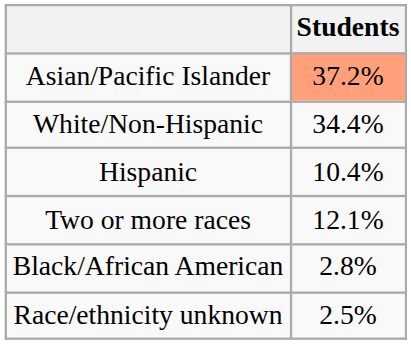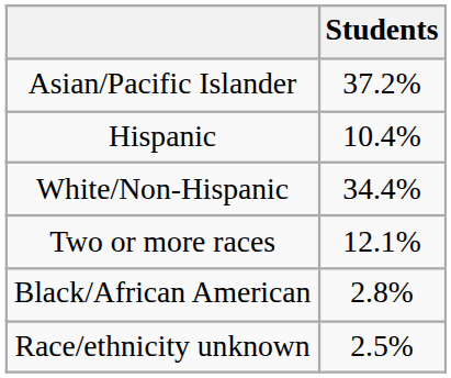 <table class="wikitable" style="float:RIGHT; text-align:center; font-size:75%; margin:auto">
 <tr>
 <th></th>
 <th>Students</th>
 </tr>
 <tr>
 <td>Asian/Pacific Islander</td>
-<td style="background: lightsalmon;">37.2%</td>
+<td>37.2%</td>
+</tr>
+<tr>
+<td>Hispanic</td>
+<td>10.4%</td>
 </tr>
 <tr>
 <td>White/Non-Hispanic</td>
 <td>34.4%</td>
-</tr>
-<tr>
-<td>Hispanic</td>
-<td>10.4%</td>
 </tr>
 <tr>
 <td>Two or more races</td>
 <td>12.1%</td>
 </tr>
 <tr>
 <td>Black/African American</td>
 <td>2.8%</td>
 </tr>
 <tr>
 <td>Race/ethnicity unknown</td>
 <td>2.5%</td>
 </tr>
 </table>
